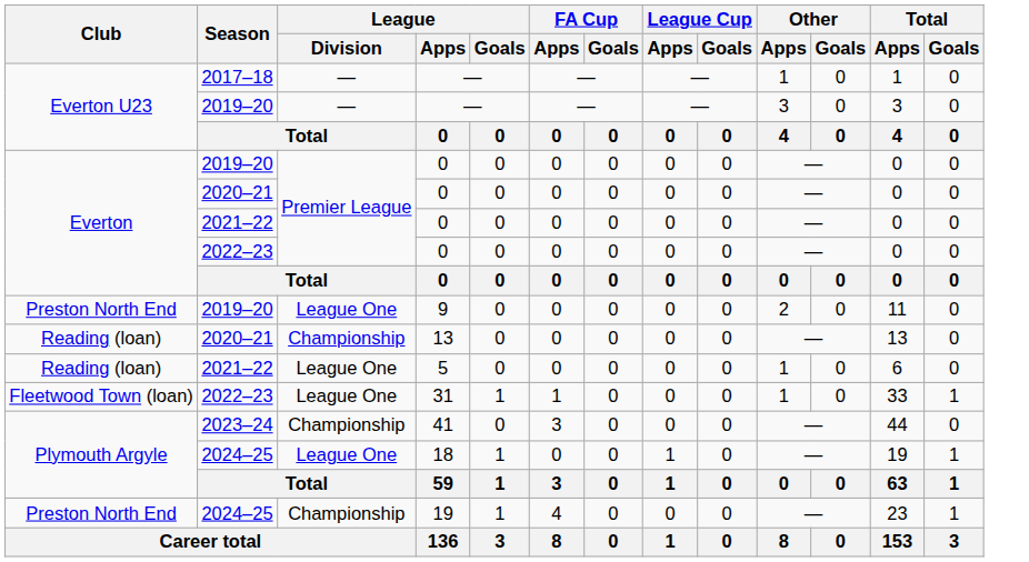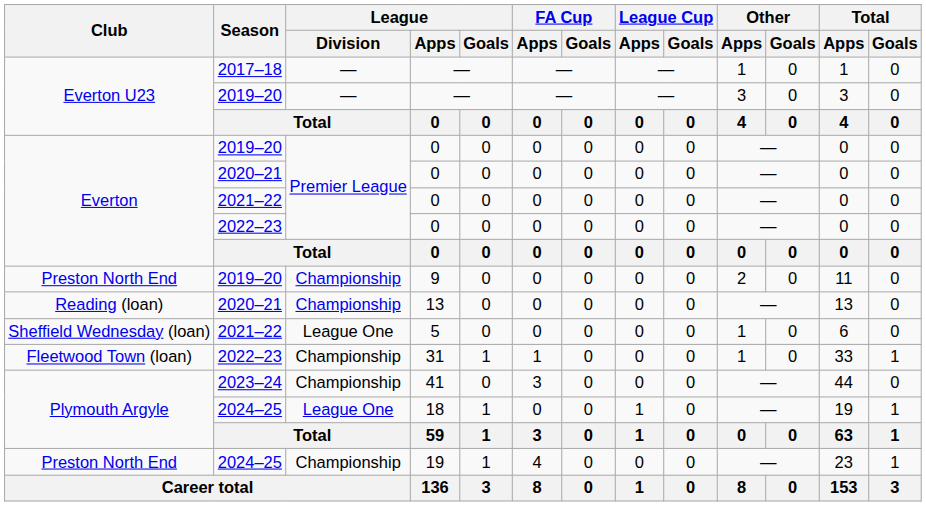 <table class="wikitable" style="text-align:center">
 <tr>
 <th rowspan="2">Club</th>
 <th rowspan="2">Season</th>
 <th colspan="3">League</th>
 <th colspan="2"><a href='#'>FA Cup</a></th>
 <th colspan="2"><a href='#'>League Cup</a></th>
 <th colspan="2">Other</th>
 <th colspan="2">Total</th>
 </tr>
 <tr>
 <th>Division</th>
 <th>Apps</th>
 <th>Goals</th>
 <th>Apps</th>
 <th>Goals</th>
 <th>Apps</th>
 <th>Goals</th>
 <th>Apps</th>
 <th>Goals</th>
 <th>Apps</th>
 <th>Goals</th>
 </tr>
 <tr>
 <td rowspan="3"><a href='#'>Everton U23</a></td>
 <td><a href='#'>2017–18</a></td>
 <td colspan=1>—</td>
 <td colspan=2>—</td>
 <td colspan=2>—</td>
 <td colspan=2>—</td>
 <td>1</td>
 <td>0</td>
 <td>1</td>
 <td>0</td>
 </tr>
 <tr>
 <td><a href='#'>2019–20</a></td>
 <td colspan=1>—</td>
 <td colspan=2>—</td>
 <td colspan=2>—</td>
 <td colspan=2>—</td>
 <td>3</td>
 <td>0</td>
 <td>3</td>
 <td>0</td>
 </tr>
 <tr>
 <th colspan="2">Total</th>
 <th>0</th>
 <th>0</th>
 <th>0</th>
 <th>0</th>
 <th>0</th>
 <th>0</th>
 <th>4</th>
 <th>0</th>
 <th>4</th>
 <th>0</th>
 </tr>
 <tr>
 <td rowspan="5"><a href='#'>Everton</a></td>
 <td><a href='#'>2019–20</a></td>
 <td rowspan="4"><a href='#'>Premier League</a></td>
 <td>0</td>
 <td>0</td>
 <td>0</td>
 <td>0</td>
 <td>0</td>
 <td>0</td>
 <td colspan=2>—</td>
 <td>0</td>
 <td>0</td>
 </tr>
 <tr>
 <td><a href='#'>2020–21</a></td>
 <td>0</td>
 <td>0</td>
 <td>0</td>
 <td>0</td>
 <td>0</td>
 <td>0</td>
 <td colspan=2>—</td>
 <td>0</td>
 <td>0</td>
 </tr>
 <tr>
 <td><a href='#'>2021–22</a></td>
 <td>0</td>
 <td>0</td>
 <td>0</td>
 <td>0</td>
 <td>0</td>
 <td>0</td>
 <td colspan=2>—</td>
 <td>0</td>
 <td>0</td>
 </tr>
 <tr>
 <td><a href='#'>2022–23</a></td>
 <td>0</td>
 <td>0</td>
 <td>0</td>
 <td>0</td>
 <td>0</td>
 <td>0</td>
 <td colspan=2>—</td>
 <td>0</td>
 <td>0</td>
 </tr>
 <tr>
 <th colspan="2">Total</th>
 <th>0</th>
 <th>0</th>
 <th>0</th>
 <th>0</th>
 <th>0</th>
 <th>0</th>
 <th>0</th>
 <th>0</th>
 <th>0</th>
 <th>0</th>
 </tr>
 <tr>
 <td><a href='#'>Preston North End</a></td>
 <td><a href='#'>2019–20</a></td>
-<td><a href='#'>League One</a></td>
+<td><a href='#'>Championship</a></td>
 <td>9</td>
 <td>0</td>
 <td>0</td>
 <td>0</td>
 <td>0</td>
 <td>0</td>
 <td>2</td>
 <td>0</td>
 <td>11</td>
 <td>0</td>
 </tr>
 <tr>
 <td><a href='#'>Reading</a> (loan)</td>
 <td><a href='#'>2020–21</a></td>
 <td><a href='#'>Championship</a></td>
 <td>13</td>
 <td>0</td>
 <td>0</td>
 <td>0</td>
 <td>0</td>
 <td>0</td>
 <td colspan="2">—</td>
 <td>13</td>
 <td>0</td>
 </tr>
 <tr>
-<td><a href='#'>Reading</a> (loan)</td>
+<td><a href='#'>Sheffield Wednesday</a> (loan)</td>
 <td><a href='#'>2021–22</a></td>
 <td>League One</td>
 <td>5</td>
 <td>0</td>
 <td>0</td>
 <td>0</td>
 <td>0</td>
 <td>0</td>
 <td>1</td>
 <td>0</td>
 <td>6</td>
 <td>0</td>
 </tr>
 <tr>
 <td><a href='#'>Fleetwood Town</a> (loan)</td>
 <td><a href='#'>2022–23</a></td>
-<td>League One</td>
+<td>Championship</td>
 <td>31</td>
 <td>1</td>
 <td>1</td>
 <td>0</td>
 <td>0</td>
 <td>0</td>
 <td>1</td>
 <td>0</td>
 <td>33</td>
 <td>1</td>
 </tr>
 <tr>
 <td rowspan=3><a href='#'>Plymouth Argyle</a></td>
 <td><a href='#'>2023–24</a></td>
 <td>Championship</td>
 <td>41</td>
 <td>0</td>
 <td>3</td>
 <td>0</td>
 <td>0</td>
 <td>0</td>
 <td colspan=2>—</td>
 <td>44</td>
 <td>0</td>
 </tr>
 <tr>
 <td><a href='#'>2024–25</a></td>
 <td><a href='#'>League One</a></td>
 <td>18</td>
 <td>1</td>
 <td>0</td>
 <td>0</td>
 <td>1</td>
 <td>0</td>
 <td colspan="2">—</td>
 <td>19</td>
 <td>1</td>
 </tr>
 <tr>
 <th colspan="2">Total</th>
 <th>59</th>
 <th>1</th>
 <th>3</th>
 <th>0</th>
 <th>1</th>
 <th>0</th>
 <th>0</th>
 <th>0</th>
 <th>63</th>
 <th>1</th>
 </tr>
 <tr>
 <td><a href='#'>Preston North End</a></td>
 <td><a href='#'>2024–25</a></td>
 <td>Championship</td>
 <td>19</td>
 <td>1</td>
 <td>4</td>
 <td>0</td>
 <td>0</td>
 <td>0</td>
 <td colspan="2">—</td>
 <td>23</td>
 <td>1</td>
 </tr>
 <tr>
 <th colspan="3">Career total</th>
 <th>136</th>
 <th>3</th>
 <th>8</th>
 <th>0</th>
 <th>1</th>
 <th>0</th>
 <th>8</th>
 <th>0</th>
 <th>153</th>
 <th>3</th>
 </tr>
 </table>
